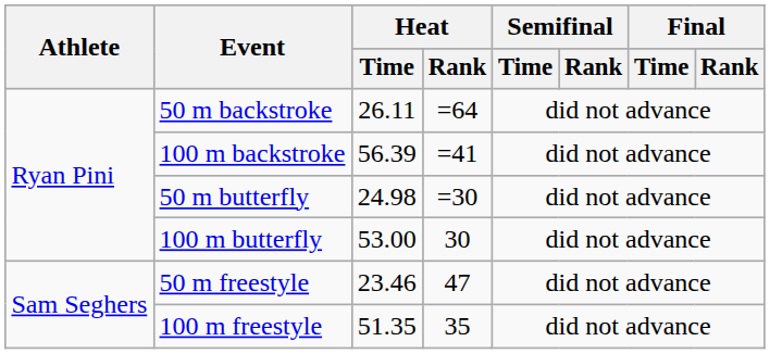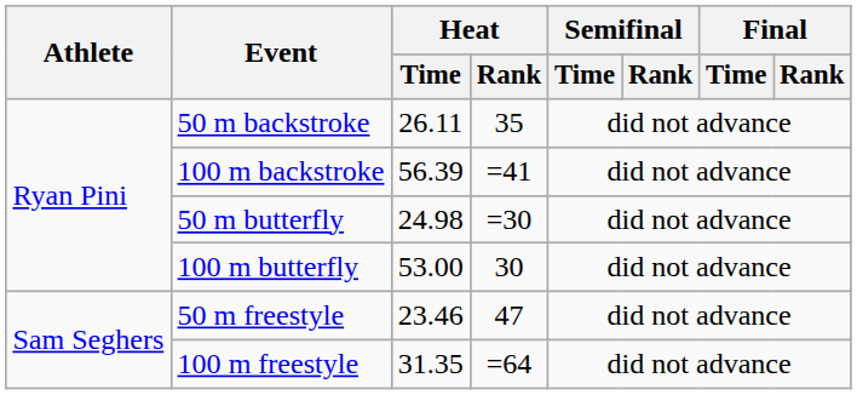 <table class=wikitable style="font-size:90%">
 <tr>
 <th rowspan="2">Athlete</th>
 <th rowspan="2">Event</th>
 <th colspan="2">Heat</th>
 <th colspan="2">Semifinal</th>
 <th colspan="2">Final</th>
 </tr>
 <tr style="font-size:95%">
 <th>Time</th>
 <th>Rank</th>
 <th>Time</th>
 <th>Rank</th>
 <th>Time</th>
 <th>Rank</th>
 </tr>
 <tr align=center>
 <td align=left rowspan=4><a href='#'>Ryan Pini</a></td>
 <td align=left><a href='#'>50 m backstroke</a></td>
 <td>26.11</td>
-<td>=64</td>
+<td>35</td>
 <td colspan=4>did not advance</td>
 </tr>
 <tr align=center>
 <td align=left><a href='#'>100 m backstroke</a></td>
 <td>56.39</td>
 <td>=41</td>
 <td colspan=4>did not advance</td>
 </tr>
 <tr align=center>
 <td align=left><a href='#'>50 m butterfly</a></td>
 <td>24.98</td>
 <td>=30</td>
 <td colspan=4>did not advance</td>
 </tr>
 <tr align=center>
 <td align=left><a href='#'>100 m butterfly</a></td>
 <td>53.00</td>
 <td>30</td>
 <td colspan=4>did not advance</td>
 </tr>
 <tr align=center>
 <td align=left rowspan=2><a href='#'>Sam Seghers</a></td>
 <td align=left><a href='#'>50 m freestyle</a></td>
 <td>23.46</td>
 <td>47</td>
 <td colspan=4>did not advance</td>
 </tr>
 <tr align=center>
 <td align=left><a href='#'>100 m freestyle</a></td>
-<td>51.35</td>
-<td>35</td>
+<td>31.35</td>
+<td>=64</td>
 <td colspan=4>did not advance</td>
 </tr>
 </table>
